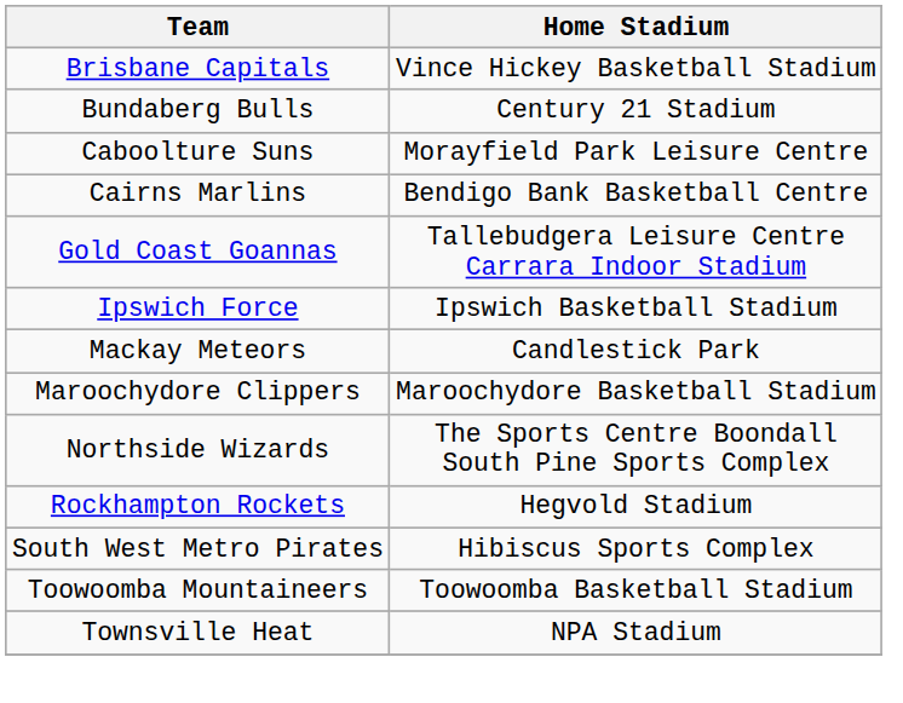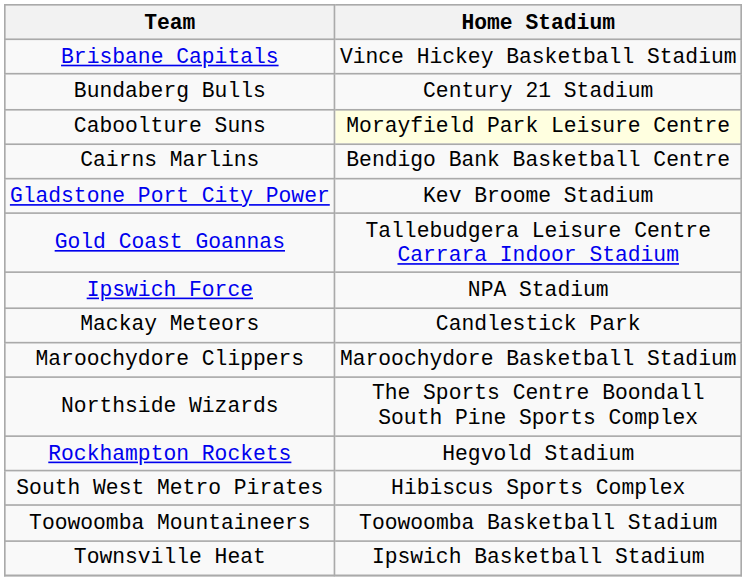 <table class="wikitable" style="text-align:center">
 <tr>
 <th>Team</th>
 <th>Home Stadium</th>
 </tr>
 <tr>
 <td><a href='#'>Brisbane Capitals</a></td>
 <td>Vince Hickey Basketball Stadium</td>
 </tr>
 <tr>
 <td>Bundaberg Bulls</td>
 <td>Century 21 Stadium</td>
 </tr>
 <tr>
 <td>Caboolture Suns</td>
-<td>Morayfield Park Leisure Centre</td>
+<td style="background: lightyellow;">Morayfield Park Leisure Centre</td>
 </tr>
 <tr>
 <td>Cairns Marlins</td>
 <td>Bendigo Bank Basketball Centre</td>
+</tr>
+<tr>
+<td><a href='#'>Gladstone Port City Power</a></td>
+<td>Kev Broome Stadium</td>
 </tr>
 <tr>
 <td><a href='#'>Gold Coast Goannas</a></td>
 <td>Tallebudgera Leisure Centre<br><a href='#'>Carrara Indoor Stadium</a></td>
 </tr>
 <tr>
 <td><a href='#'>Ipswich Force</a></td>
-<td>Ipswich Basketball Stadium</td>
+<td>NPA Stadium</td>
 </tr>
 <tr>
 <td>Mackay Meteors</td>
 <td>Candlestick Park</td>
 </tr>
 <tr>
 <td>Maroochydore Clippers</td>
 <td>Maroochydore Basketball Stadium</td>
 </tr>
 <tr>
 <td>Northside Wizards</td>
 <td>The Sports Centre Boondall<br>South Pine Sports Complex</td>
 </tr>
 <tr>
 <td><a href='#'>Rockhampton Rockets</a></td>
 <td>Hegvold Stadium</td>
 </tr>
 <tr>
 <td>South West Metro Pirates</td>
 <td>Hibiscus Sports Complex</td>
 </tr>
 <tr>
 <td>Toowoomba Mountaineers</td>
 <td>Toowoomba Basketball Stadium</td>
 </tr>
 <tr>
 <td>Townsville Heat</td>
-<td>NPA Stadium</td>
+<td>Ipswich Basketball Stadium</td>
 </tr>
 <tr>
 </tr>
 </table>
